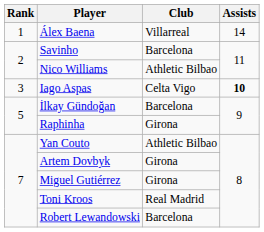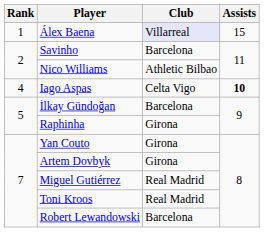 <table class="wikitable" style="text-align:center">
 <tr>
 <th>Rank</th>
 <th>Player</th>
 <th>Club</th>
 <th>Assists</th>
 </tr>
 <tr>
 <td>1</td>
 <td align="left"> <a href='#'>Álex Baena</a></td>
-<td align="left">Villarreal</td>
-<td>14</td>
+<td align="left" style="background: lavender;">Villarreal</td>
+<td>15</td>
 </tr>
 <tr>
 <td rowspan="2">2</td>
 <td align="left"> <a href='#'>Savinho</a></td>
 <td align="left">Barcelona</td>
 <td rowspan="2">11</td>
 </tr>
 <tr>
 <td align="left"> <a href='#'>Nico Williams</a></td>
 <td align="left">Athletic Bilbao</td>
 </tr>
 <tr>
-<td>3</td>
+<td>4</td>
 <td align="left"> <a href='#'>Iago Aspas</a></td>
 <td align="left">Celta Vigo</td>
 <td><strong>10</strong></td>
 </tr>
 <tr>
 <td rowspan="2">5</td>
 <td align="left"> <a href='#'>İlkay Gündoğan</a></td>
 <td align="left">Barcelona</td>
 <td rowspan="2">9</td>
 </tr>
 <tr>
 <td align="left"> <a href='#'>Raphinha</a></td>
 <td align="left">Girona</td>
 </tr>
 <tr>
 <td rowspan="5">7</td>
 <td align="left"> <a href='#'>Yan Couto</a></td>
-<td align="left">Athletic Bilbao</td>
+<td align="left">Girona</td>
 <td rowspan="5">8</td>
 </tr>
 <tr>
 <td align="left"> <a href='#'>Artem Dovbyk</a></td>
 <td align="left">Girona</td>
 </tr>
 <tr>
 <td align="left"> <a href='#'>Miguel Gutiérrez</a></td>
-<td align="left">Girona</td>
+<td align="left">Real Madrid</td>
 </tr>
 <tr>
 <td align="left"> <a href='#'>Toni Kroos</a></td>
 <td align="left">Real Madrid</td>
 </tr>
 <tr>
 <td align="left"> <a href='#'>Robert Lewandowski</a></td>
 <td align="left">Barcelona</td>
 </tr>
 </table>
